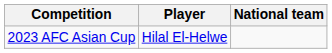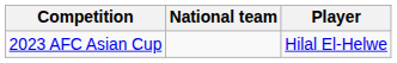 <table class="wikitable">
 <tr>
 <th>Competition</th>
+<th>National team</th>
 <th>Player</th>
-<th>National team</th>
 </tr>
 <tr>
 <td rowspan="1"><a href='#'>2023 AFC Asian Cup</a></td>
+<td></td>
 <td><a href='#'>Hilal El-Helwe</a></td>
-<td></td>
 </tr>
 </table>
